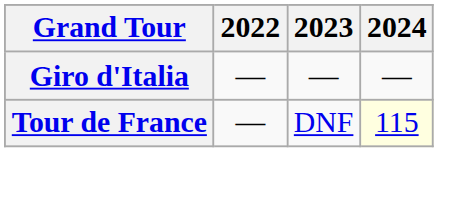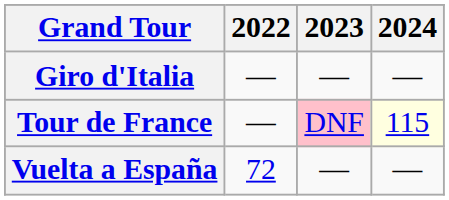 <table class="wikitable plainrowheaders">
 <tr>
 <th scope="col"><a href='#'>Grand Tour</a></th>
 <th scope="col">2022</th>
 <th scope="col">2023</th>
 <th scope="col">2024</th>
 </tr>
 <tr style="text-align:center;">
 <th scope="row"> <a href='#'>Giro d'Italia</a></th>
 <td>—</td>
 <td>—</td>
 <td>—</td>
 </tr>
 <tr style="text-align:center;">
 <th scope="row"> <a href='#'>Tour de France</a></th>
 <td>—</td>
-<td><a href='#'>DNF</a></td>
+<td style="background: pink;"><a href='#'>DNF</a></td>
 <td style="background: lightyellow;"><a href='#'>115</a></td>
 </tr>
+<tr style="text-align:center;">
+<th scope="row"> <a href='#'>Vuelta a España</a></th>
+<td><a href='#'>72</a></td>
+<td>—</td>
+<td>—</td>
+</tr>
 </table>
